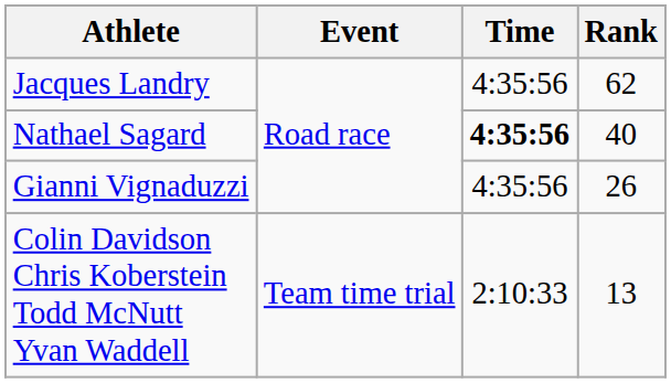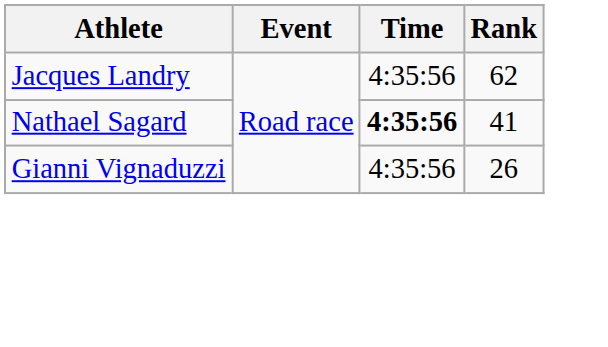 <table class="wikitable" style="font-size:90%">
 <tr>
 <th>Athlete</th>
 <th>Event</th>
 <th>Time</th>
 <th>Rank</th>
 </tr>
 <tr align=center>
 <td align=left><a href='#'>Jacques Landry</a></td>
 <td align=left rowspan=3><a href='#'>Road race</a></td>
 <td>4:35:56</td>
 <td>62</td>
 </tr>
 <tr align=center>
 <td align=left><a href='#'>Nathael Sagard</a></td>
 <td><strong>4:35:56</strong></td>
-<td>40</td>
+<td>41</td>
 </tr>
 <tr align=center>
 <td align=left><a href='#'>Gianni Vignaduzzi</a></td>
 <td>4:35:56</td>
 <td>26</td>
 </tr>
-<tr align=center>
-<td align=left><a href='#'>Colin Davidson</a><br><a href='#'>Chris Koberstein</a><br><a href='#'>Todd McNutt</a><br><a href='#'>Yvan Waddell</a></td>
-<td align=left><a href='#'>Team time trial</a></td>
-<td>2:10:33</td>
-<td>13</td>
-</tr>
 </table>
